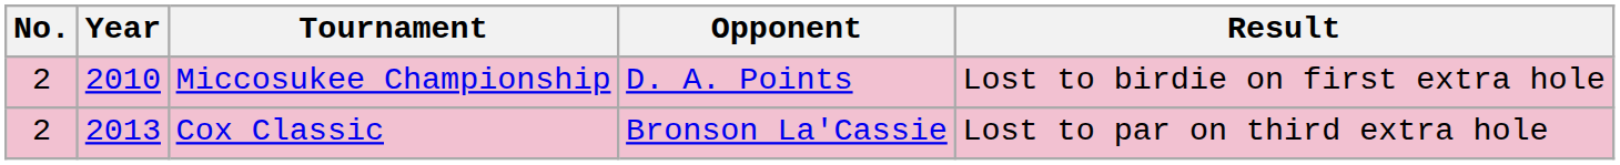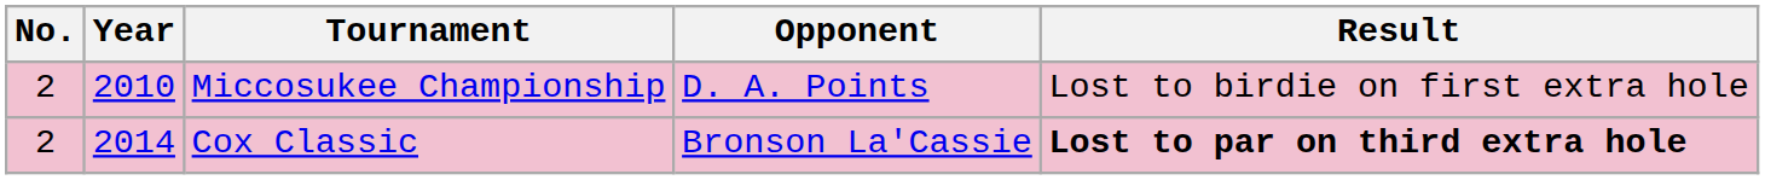 <table class="wikitable" style="font-size:95%;">
 <tr>
 <th>No.</th>
 <th>Year</th>
 <th>Tournament</th>
 <th>Opponent</th>
 <th>Result</th>
 </tr>
 <tr style="background:#F2C1D1;">
 <td align=center>2</td>
 <td align=center><a href='#'>2010</a></td>
 <td><a href='#'>Miccosukee Championship</a></td>
 <td> <a href='#'>D. A. Points</a></td>
 <td>Lost to birdie on first extra hole</td>
 </tr>
 <tr style="background:#F2C1D1;">
 <td align=center>2</td>
-<td align=center><a href='#'>2013</a></td>
+<td align=center><a href='#'>2014</a></td>
 <td><a href='#'>Cox Classic</a></td>
 <td> <a href='#'>Bronson La'Cassie</a></td>
-<td>Lost to par on third extra hole</td>
+<td><strong>Lost to par on third extra hole</strong></td>
 </tr>
 </table>
